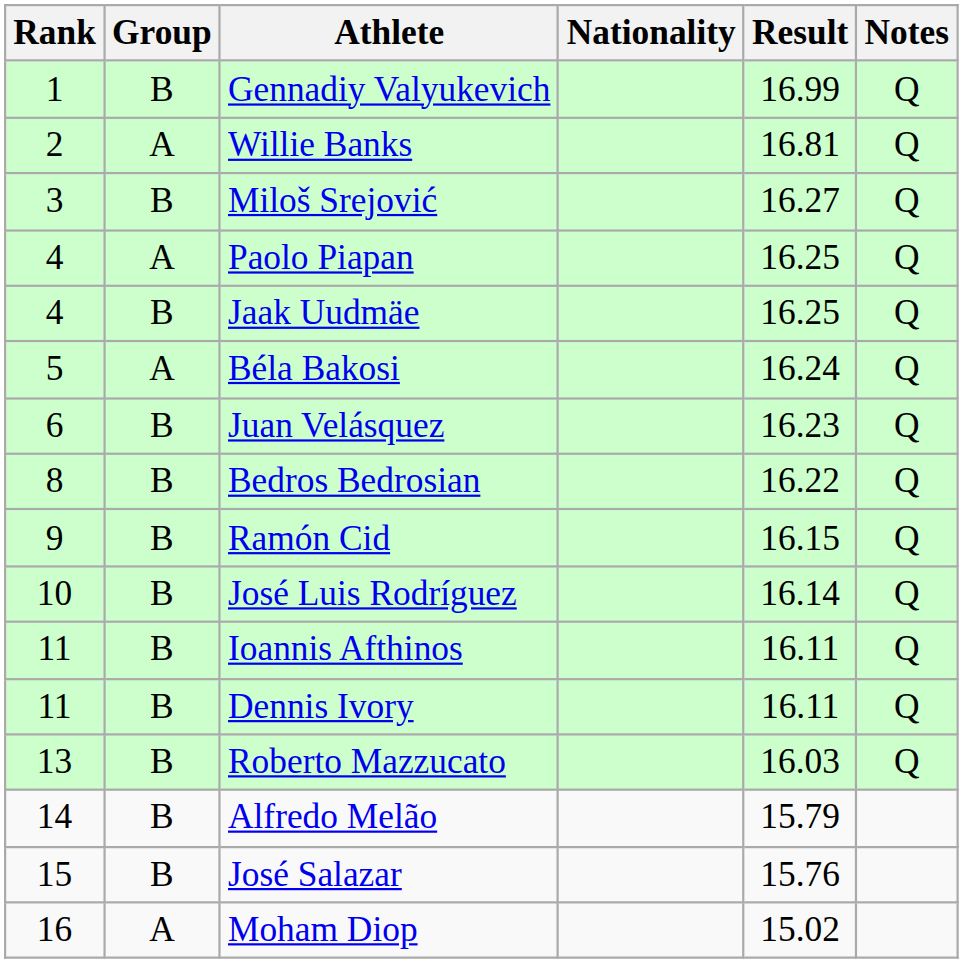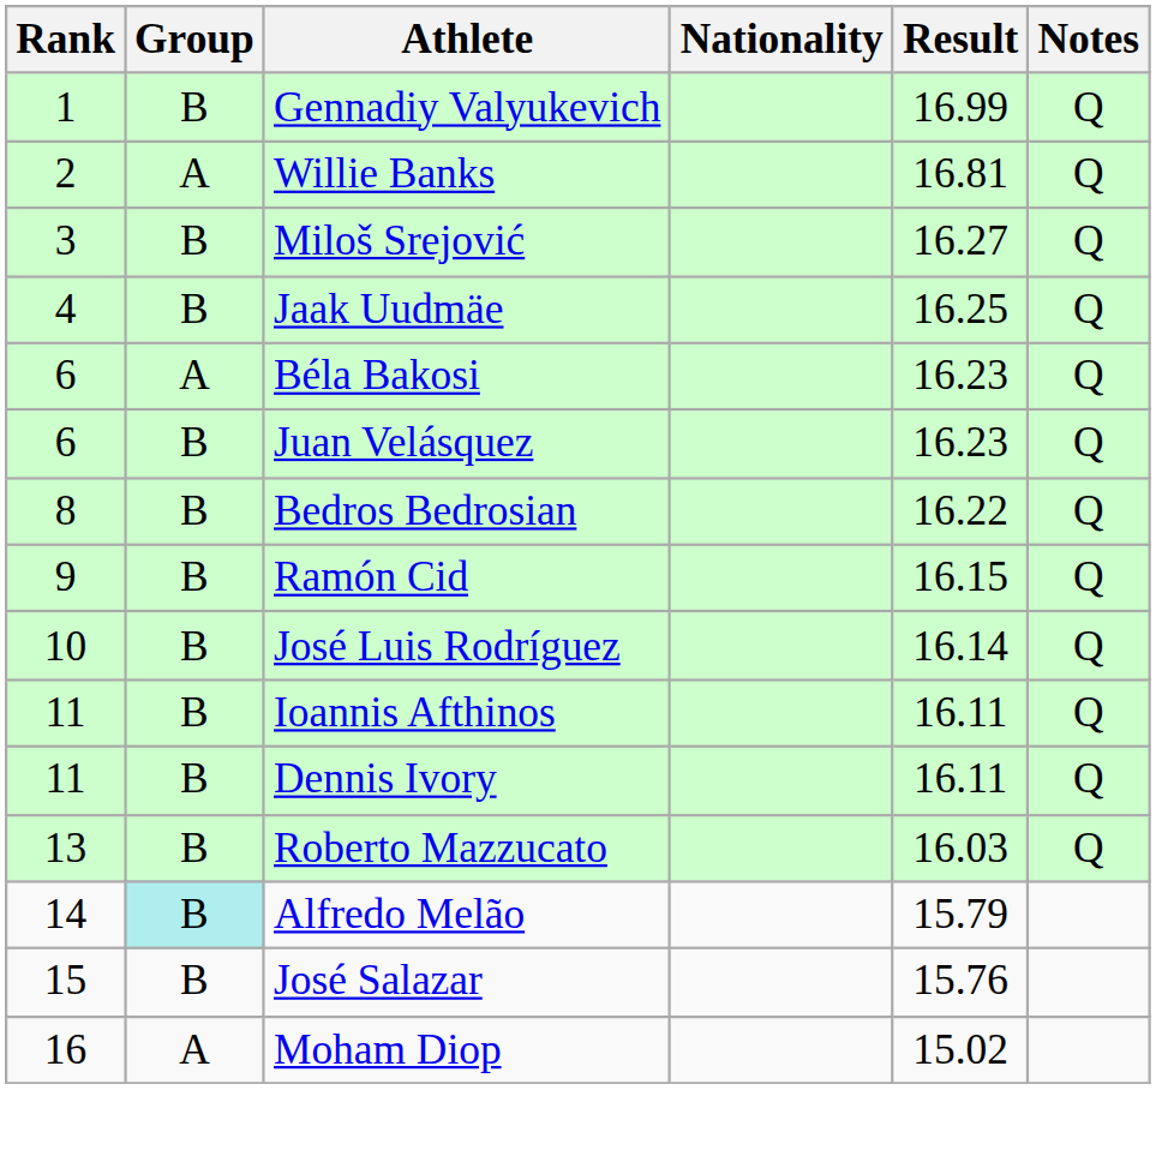 <table class="wikitable sortable" style="text-align:center">
 <tr>
 <th>Rank</th>
 <th>Group</th>
 <th>Athlete</th>
 <th>Nationality</th>
 <th>Result</th>
 <th>Notes</th>
 </tr>
 <tr bgcolor=ccffcc>
 <td>1</td>
 <td>B</td>
 <td align=left><a href='#'>Gennadiy Valyukevich</a></td>
 <td align=left></td>
 <td>16.99</td>
 <td>Q</td>
 </tr>
 <tr bgcolor=ccffcc>
 <td>2</td>
 <td>A</td>
 <td align=left><a href='#'>Willie Banks</a></td>
 <td align=left></td>
 <td>16.81</td>
 <td>Q</td>
 </tr>
 <tr bgcolor=ccffcc>
 <td>3</td>
 <td>B</td>
 <td align=left><a href='#'>Miloš Srejović</a></td>
 <td align=left></td>
 <td>16.27</td>
 <td>Q</td>
 </tr>
 <tr bgcolor=ccffcc>
 <td>4</td>
-<td>A</td>
-<td align=left><a href='#'>Paolo Piapan</a></td>
-<td align=left></td>
-<td>16.25</td>
-<td>Q</td>
-</tr>
-<tr bgcolor=ccffcc>
-<td>4</td>
 <td>B</td>
 <td align=left><a href='#'>Jaak Uudmäe</a></td>
 <td align=left></td>
 <td>16.25</td>
 <td>Q</td>
 </tr>
 <tr bgcolor=ccffcc>
-<td>5</td>
+<td>6</td>
 <td>A</td>
 <td align=left><a href='#'>Béla Bakosi</a></td>
 <td align=left></td>
-<td>16.24</td>
+<td>16.23</td>
 <td>Q</td>
 </tr>
 <tr bgcolor=ccffcc>
 <td>6</td>
 <td>B</td>
 <td align=left><a href='#'>Juan Velásquez</a></td>
 <td align=left></td>
 <td>16.23</td>
 <td>Q</td>
 </tr>
 <tr bgcolor=ccffcc>
 <td>8</td>
 <td>B</td>
 <td align=left><a href='#'>Bedros Bedrosian</a></td>
 <td align=left></td>
 <td>16.22</td>
 <td>Q</td>
 </tr>
 <tr bgcolor=ccffcc>
 <td>9</td>
 <td>B</td>
 <td align=left><a href='#'>Ramón Cid</a></td>
 <td align=left></td>
 <td>16.15</td>
 <td>Q</td>
 </tr>
 <tr bgcolor=ccffcc>
 <td>10</td>
 <td>B</td>
 <td align=left><a href='#'>José Luis Rodríguez</a></td>
 <td align=left></td>
 <td>16.14</td>
 <td>Q</td>
 </tr>
 <tr bgcolor=ccffcc>
 <td>11</td>
 <td>B</td>
 <td align=left><a href='#'>Ioannis Afthinos</a></td>
 <td align=left></td>
 <td>16.11</td>
 <td>Q</td>
 </tr>
 <tr bgcolor=ccffcc>
 <td>11</td>
 <td>B</td>
 <td align=left><a href='#'>Dennis Ivory</a></td>
 <td align=left></td>
 <td>16.11</td>
 <td>Q</td>
 </tr>
 <tr bgcolor=ccffcc>
 <td>13</td>
 <td>B</td>
 <td align=left><a href='#'>Roberto Mazzucato</a></td>
 <td align=left></td>
 <td>16.03</td>
 <td>Q</td>
 </tr>
 <tr>
 <td>14</td>
-<td>B</td>
+<td style="background: paleturquoise;">B</td>
 <td align=left><a href='#'>Alfredo Melão</a></td>
 <td align=left></td>
 <td>15.79</td>
 <td></td>
 </tr>
 <tr>
 <td>15</td>
 <td>B</td>
 <td align=left><a href='#'>José Salazar</a></td>
 <td align=left></td>
 <td>15.76</td>
 <td></td>
 </tr>
 <tr>
 <td>16</td>
 <td>A</td>
 <td align=left><a href='#'>Moham Diop</a></td>
 <td align=left></td>
 <td>15.02</td>
 <td></td>
 </tr>
 </table>
